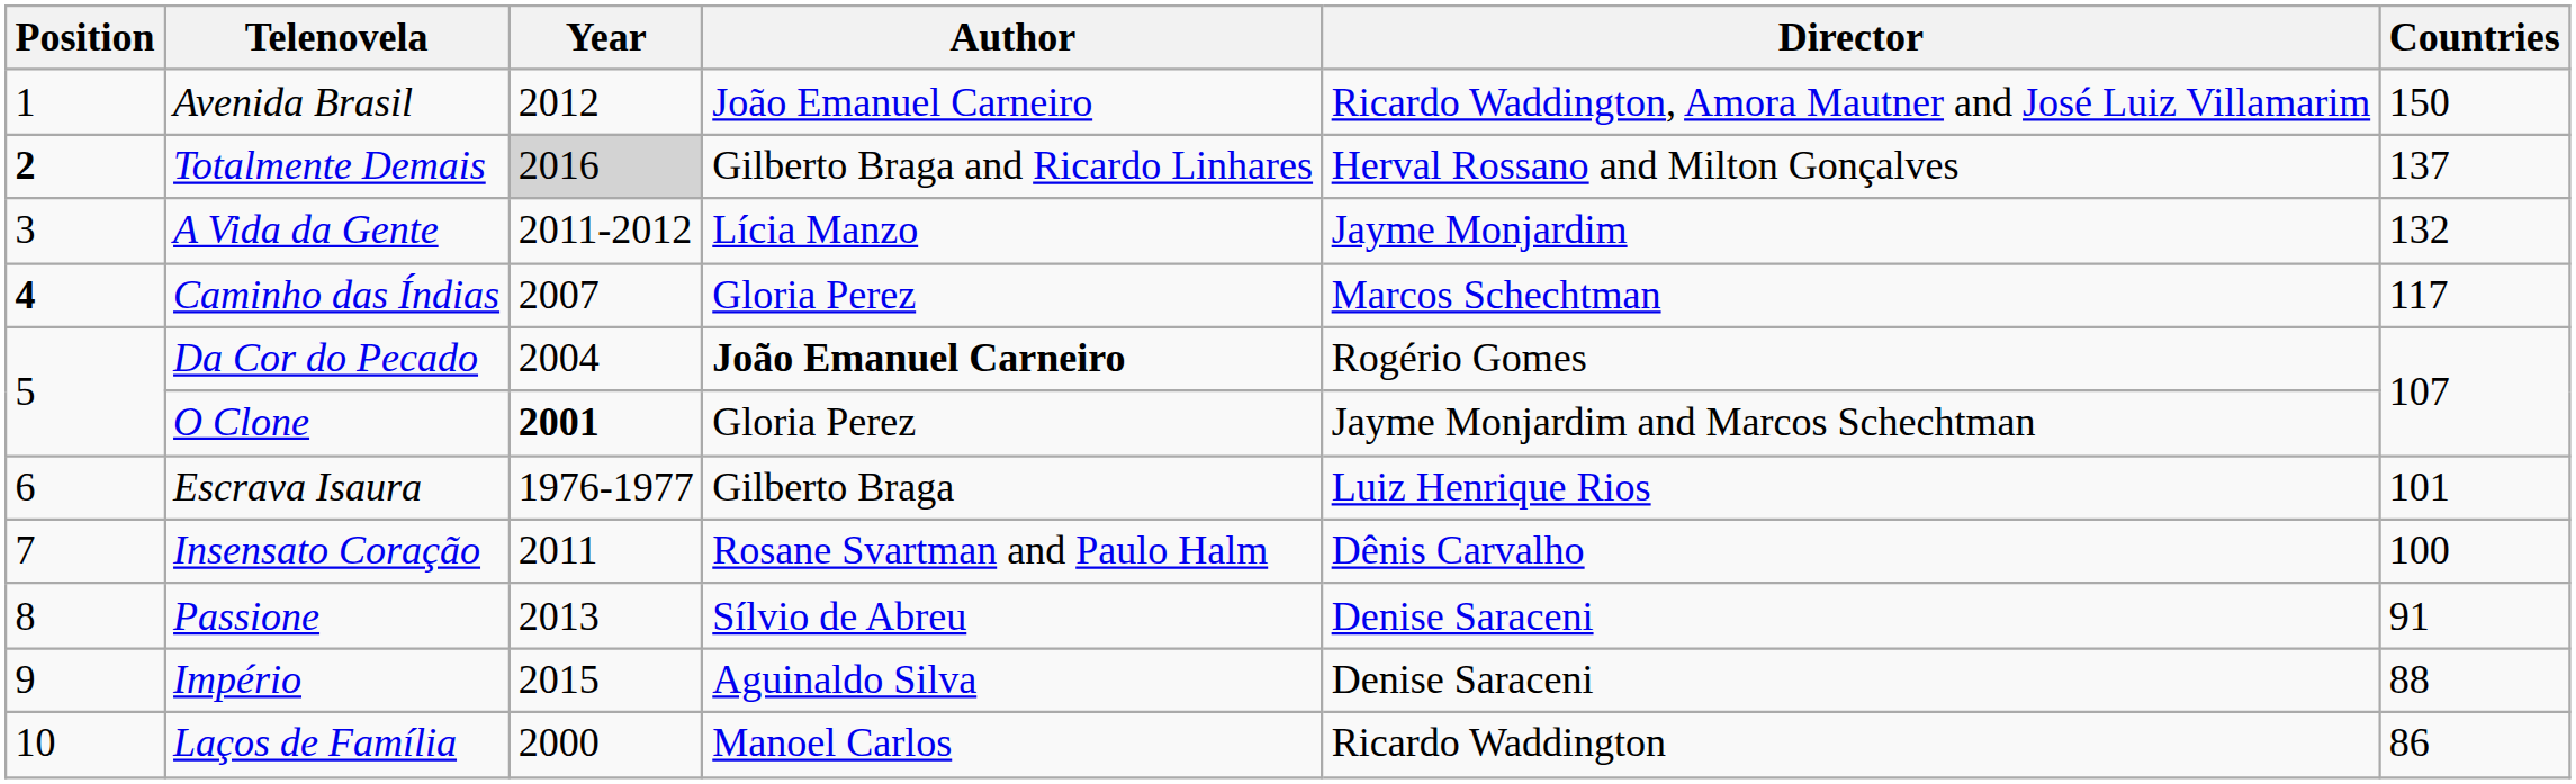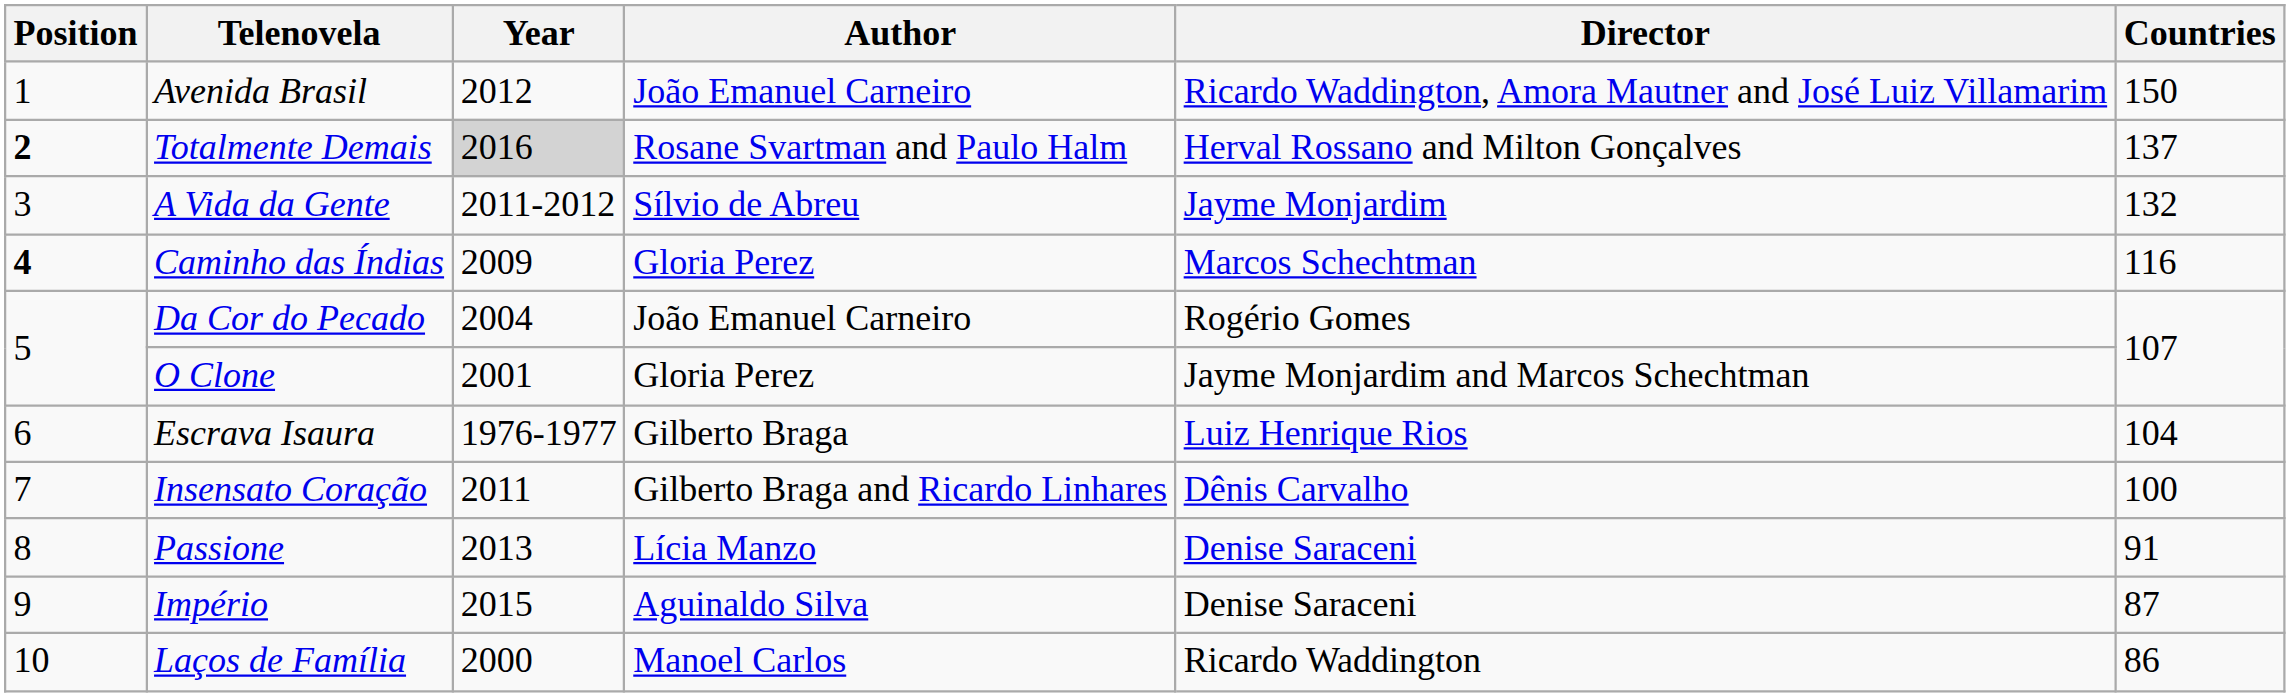 <table class="wikitable">
 <tr>
 <th>Position</th>
 <th>Telenovela</th>
 <th>Year</th>
 <th>Author</th>
 <th>Director</th>
 <th>Countries</th>
 </tr>
 <tr>
 <td>1</td>
 <td><em>Avenida Brasil</em></td>
 <td>2012</td>
 <td><a href='#'>João Emanuel Carneiro</a></td>
 <td><a href='#'>Ricardo Waddington</a>, <a href='#'>Amora Mautner</a> and <a href='#'>José Luiz Villamarim</a></td>
 <td>150</td>
 </tr>
 <tr>
 <td><strong>2</strong></td>
 <td><em><a href='#'>Totalmente Demais</a></em></td>
 <td style="background: lightgrey;">2016</td>
-<td>Gilberto Braga and <a href='#'>Ricardo Linhares</a></td>
+<td><a href='#'>Rosane Svartman</a> and <a href='#'>Paulo Halm</a></td>
 <td><a href='#'>Herval Rossano</a> and Milton Gonçalves</td>
 <td>137</td>
 </tr>
 <tr>
 <td>3</td>
 <td><em><a href='#'>A Vida da Gente</a></em></td>
 <td>2011-2012</td>
-<td><a href='#'>Lícia Manzo</a></td>
+<td><a href='#'>Sílvio de Abreu</a></td>
 <td><a href='#'>Jayme Monjardim</a></td>
 <td>132</td>
 </tr>
 <tr>
 <td><strong>4</strong></td>
 <td><em><a href='#'>Caminho das Índias</a></em></td>
-<td>2007</td>
+<td>2009</td>
 <td><a href='#'>Gloria Perez</a></td>
 <td><a href='#'>Marcos Schechtman</a></td>
-<td>117</td>
+<td>116</td>
 </tr>
 <tr>
 <td rowspan="2">5</td>
 <td><em><a href='#'>Da Cor do Pecado</a></em></td>
 <td>2004</td>
-<td><strong>João Emanuel Carneiro</strong></td>
+<td>João Emanuel Carneiro</td>
 <td>Rogério Gomes</td>
 <td rowspan="2">107</td>
 </tr>
 <tr>
 <td><em><a href='#'>O Clone</a></em></td>
-<td><strong>2001</strong></td>
+<td>2001</td>
 <td>Gloria Perez</td>
 <td>Jayme Monjardim and Marcos Schechtman</td>
 </tr>
 <tr>
 <td>6</td>
 <td><em>Escrava Isaura</em></td>
 <td>1976-1977</td>
 <td>Gilberto Braga</td>
 <td><a href='#'>Luiz Henrique Rios</a></td>
-<td>101</td>
+<td>104</td>
 </tr>
 <tr>
 <td>7</td>
 <td><em><a href='#'>Insensato Coração</a></em></td>
 <td>2011</td>
-<td><a href='#'>Rosane Svartman</a> and <a href='#'>Paulo Halm</a></td>
+<td>Gilberto Braga and <a href='#'>Ricardo Linhares</a></td>
 <td><a href='#'>Dênis Carvalho</a></td>
 <td>100</td>
 </tr>
 <tr>
 <td>8</td>
 <td><em><a href='#'>Passione</a></em></td>
 <td>2013</td>
-<td><a href='#'>Sílvio de Abreu</a></td>
+<td><a href='#'>Lícia Manzo</a></td>
 <td><a href='#'>Denise Saraceni</a></td>
 <td>91</td>
 </tr>
 <tr>
 <td>9</td>
 <td><em><a href='#'>Império</a></em></td>
 <td>2015</td>
 <td><a href='#'>Aguinaldo Silva</a></td>
 <td>Denise Saraceni</td>
-<td>88</td>
+<td>87</td>
 </tr>
 <tr>
 <td>10</td>
 <td><em><a href='#'>Laços de Família</a></em></td>
 <td>2000</td>
 <td><a href='#'>Manoel Carlos</a></td>
 <td>Ricardo Waddington</td>
 <td>86</td>
 </tr>
 </table>
